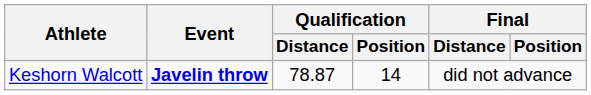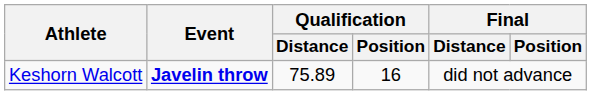 <table class=wikitable style=font-size:90%>
 <tr>
 <th rowspan=2>Athlete</th>
 <th rowspan=2>Event</th>
 <th colspan=2>Qualification</th>
 <th colspan=2>Final</th>
 </tr>
 <tr style=font-size:95%>
 <th>Distance</th>
 <th>Position</th>
 <th>Distance</th>
 <th>Position</th>
 </tr>
 <tr align=center>
 <td align=left><a href='#'>Keshorn Walcott</a></td>
 <td align=left><strong><a href='#'>Javelin throw</a></strong></td>
-<td>78.87</td>
-<td>14</td>
+<td>75.89</td>
+<td>16</td>
 <td colspan=2>did not advance</td>
 </tr>
 </table>
